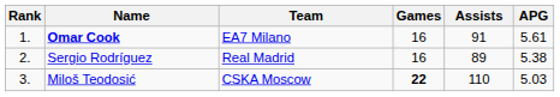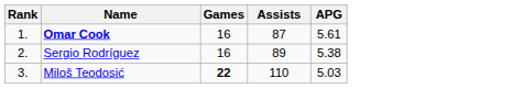 <table class="wikitable sortable" style="text-align: center">
 <tr>
 <th>Rank</th>
 <th width=200>Name</th>
-<th width=200>Team</th>
 <th>Games</th>
 <th width=75>Assists</th>
 <th width=40>APG</th>
 </tr>
 <tr>
 <td>1.</td>
 <td align="left"> <strong><a href='#'>Omar Cook</a></strong></td>
-<td align="left"> <a href='#'>EA7 Milano</a></td>
 <td>16</td>
-<td>91</td>
+<td>87</td>
 <td>5.61</td>
 </tr>
 <tr>
 <td>2.</td>
 <td align="left"> <a href='#'>Sergio Rodríguez</a></td>
-<td align="left"> <a href='#'>Real Madrid</a></td>
 <td>16</td>
 <td>89</td>
 <td>5.38</td>
 </tr>
 <tr>
 <td>3.</td>
 <td align="left"> <a href='#'>Miloš Teodosić</a></td>
-<td align="left"> <a href='#'>CSKA Moscow</a></td>
 <td><strong>22</strong></td>
 <td>110</td>
 <td>5.03</td>
 </tr>
 </table>
